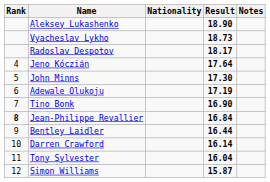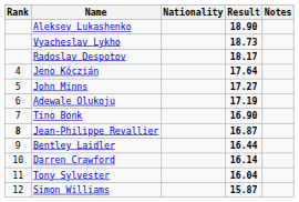 <table class="wikitable sortable" style="text-align:center">
 <tr>
 <th>Rank</th>
 <th>Name</th>
 <th>Nationality</th>
 <th>Result</th>
 <th>Notes</th>
 </tr>
 <tr>
 <td></td>
 <td align=left><a href='#'>Aleksey Lukashenko</a></td>
 <td align=left></td>
 <td><strong>18.90</strong></td>
 <td></td>
 </tr>
 <tr>
 <td></td>
 <td align=left><a href='#'>Vyacheslav Lykho</a></td>
 <td align=left></td>
 <td><strong>18.73</strong></td>
 <td></td>
 </tr>
 <tr>
 <td></td>
 <td align=left><a href='#'>Radoslav Despotov</a></td>
 <td align=left></td>
 <td><strong>18.17</strong></td>
 <td></td>
 </tr>
 <tr>
 <td>4</td>
 <td align=left><a href='#'>Jeno Kóczián</a></td>
 <td align=left></td>
 <td><strong>17.64</strong></td>
 <td></td>
 </tr>
 <tr>
 <td>5</td>
 <td align=left><a href='#'>John Minns</a></td>
 <td align=left></td>
-<td><strong>17.30</strong></td>
+<td><strong>17.27</strong></td>
 <td></td>
 </tr>
 <tr>
 <td>6</td>
 <td align=left><a href='#'>Adewale Olukoju</a></td>
 <td align=left></td>
 <td><strong>17.19</strong></td>
 <td></td>
 </tr>
 <tr>
 <td>7</td>
 <td align=left><a href='#'>Tino Bonk</a></td>
 <td align=left></td>
 <td><strong>16.90</strong></td>
 <td></td>
 </tr>
 <tr>
 <td><strong>8</strong></td>
 <td align=left><a href='#'>Jean-Philippe Revallier</a></td>
 <td align=left></td>
-<td><strong>16.84</strong></td>
+<td><strong>16.87</strong></td>
 <td></td>
 </tr>
 <tr>
 <td>9</td>
 <td align=left><a href='#'>Bentley Laidler</a></td>
 <td align=left></td>
 <td><strong>16.44</strong></td>
 <td></td>
 </tr>
 <tr>
 <td>10</td>
 <td align=left><a href='#'>Darren Crawford</a></td>
 <td align=left></td>
 <td><strong>16.14</strong></td>
 <td></td>
 </tr>
 <tr>
 <td>11</td>
 <td align=left><a href='#'>Tony Sylvester</a></td>
 <td align=left></td>
 <td><strong>16.04</strong></td>
 <td></td>
 </tr>
 <tr>
 <td>12</td>
 <td align=left><a href='#'>Simon Williams</a></td>
 <td align=left></td>
 <td><strong>15.87</strong></td>
 <td></td>
 </tr>
 </table>
